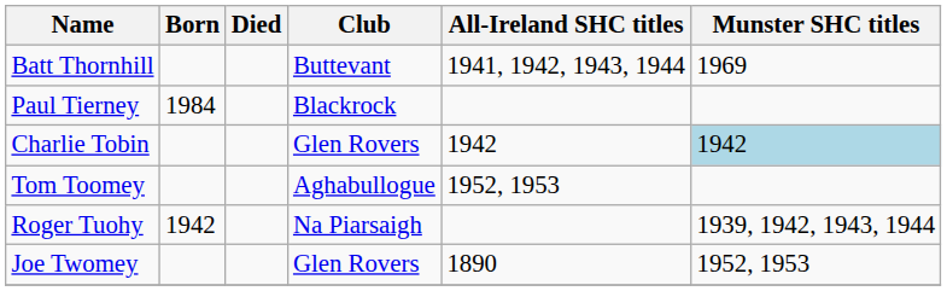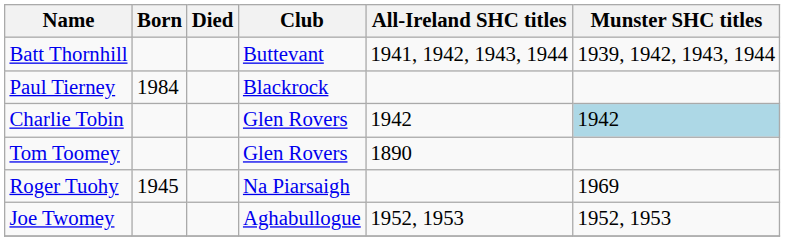 <table align=top class="wikitable">
 <tr>
 <th>Name</th>
 <th>Born</th>
 <th>Died</th>
 <th width=80>Club</th>
 <th colspan=1>All-Ireland SHC titles</th>
 <th colspan=1>Munster SHC titles</th>
 </tr>
 <tr>
 <td><a href='#'>Batt Thornhill</a></td>
 <td></td>
 <td></td>
 <td><a href='#'>Buttevant</a></td>
 <td>1941, 1942, 1943, 1944</td>
-<td>1969</td>
+<td>1939, 1942, 1943, 1944</td>
 </tr>
 <tr>
 <td><a href='#'>Paul Tierney</a></td>
 <td>1984</td>
 <td></td>
 <td><a href='#'>Blackrock</a></td>
 <td></td>
 <td></td>
 </tr>
 <tr>
 <td><a href='#'>Charlie Tobin</a></td>
 <td></td>
 <td></td>
 <td><a href='#'>Glen Rovers</a></td>
 <td>1942</td>
 <td style="background: lightblue;">1942</td>
 </tr>
 <tr>
 <td><a href='#'>Tom Toomey</a></td>
 <td></td>
 <td></td>
-<td><a href='#'>Aghabullogue</a></td>
-<td>1952, 1953</td>
+<td><a href='#'>Glen Rovers</a></td>
+<td>1890</td>
 <td></td>
 </tr>
 <tr>
 <td><a href='#'>Roger Tuohy</a></td>
-<td>1942</td>
+<td>1945</td>
 <td></td>
 <td><a href='#'>Na Piarsaigh</a></td>
 <td></td>
-<td>1939, 1942, 1943, 1944</td>
+<td>1969</td>
 </tr>
 <tr>
 <td><a href='#'>Joe Twomey</a></td>
 <td></td>
 <td></td>
-<td><a href='#'>Glen Rovers</a></td>
-<td>1890</td>
+<td><a href='#'>Aghabullogue</a></td>
+<td>1952, 1953</td>
 <td>1952, 1953</td>
 </tr>
 <tr>
 </tr>
 </table>
